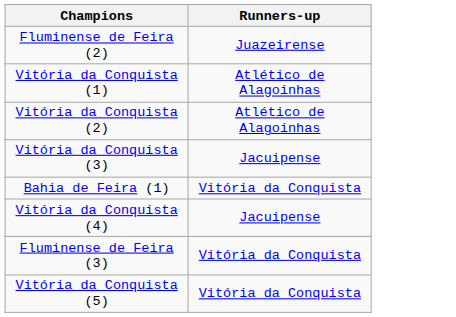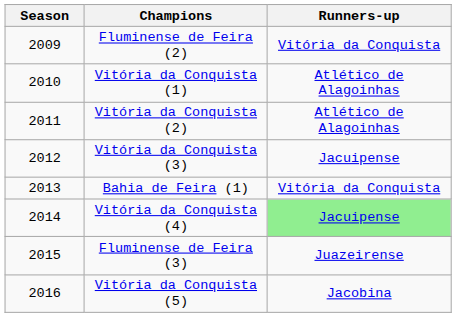 <table class="wikitable" style="text-align:center; margin-left:1em;">
 <tr>
+<th style="width:70px">Season</th>
 <th style="width:170px">Champions</th>
 <th style="width:170px">Runners-up</th>
 </tr>
 <tr>
+<td>2009</td>
 <td><a href='#'>Fluminense de Feira</a> (2)</td>
-<td><a href='#'>Juazeirense</a></td>
+<td><a href='#'>Vitória da Conquista</a></td>
 </tr>
 <tr>
+<td>2010</td>
 <td><a href='#'>Vitória da Conquista</a> (1)</td>
 <td><a href='#'>Atlético de Alagoinhas</a></td>
 </tr>
 <tr>
+<td>2011</td>
 <td><a href='#'>Vitória da Conquista</a> (2)</td>
 <td><a href='#'>Atlético de Alagoinhas</a></td>
 </tr>
 <tr>
+<td>2012</td>
 <td><a href='#'>Vitória da Conquista</a> (3)</td>
 <td><a href='#'>Jacuipense</a></td>
 </tr>
 <tr>
+<td>2013</td>
 <td><a href='#'>Bahia de Feira</a> (1)</td>
 <td><a href='#'>Vitória da Conquista</a></td>
 </tr>
 <tr>
+<td>2014</td>
 <td><a href='#'>Vitória da Conquista</a> (4)</td>
-<td><a href='#'>Jacuipense</a></td>
+<td style="background: lightgreen;"><a href='#'>Jacuipense</a></td>
 </tr>
 <tr>
+<td>2015</td>
 <td><a href='#'>Fluminense de Feira</a> (3)</td>
-<td><a href='#'>Vitória da Conquista</a></td>
+<td><a href='#'>Juazeirense</a></td>
 </tr>
 <tr>
+<td>2016</td>
 <td><a href='#'>Vitória da Conquista</a> (5)</td>
-<td><a href='#'>Vitória da Conquista</a></td>
+<td><a href='#'>Jacobina</a></td>
 </tr>
 </table>
